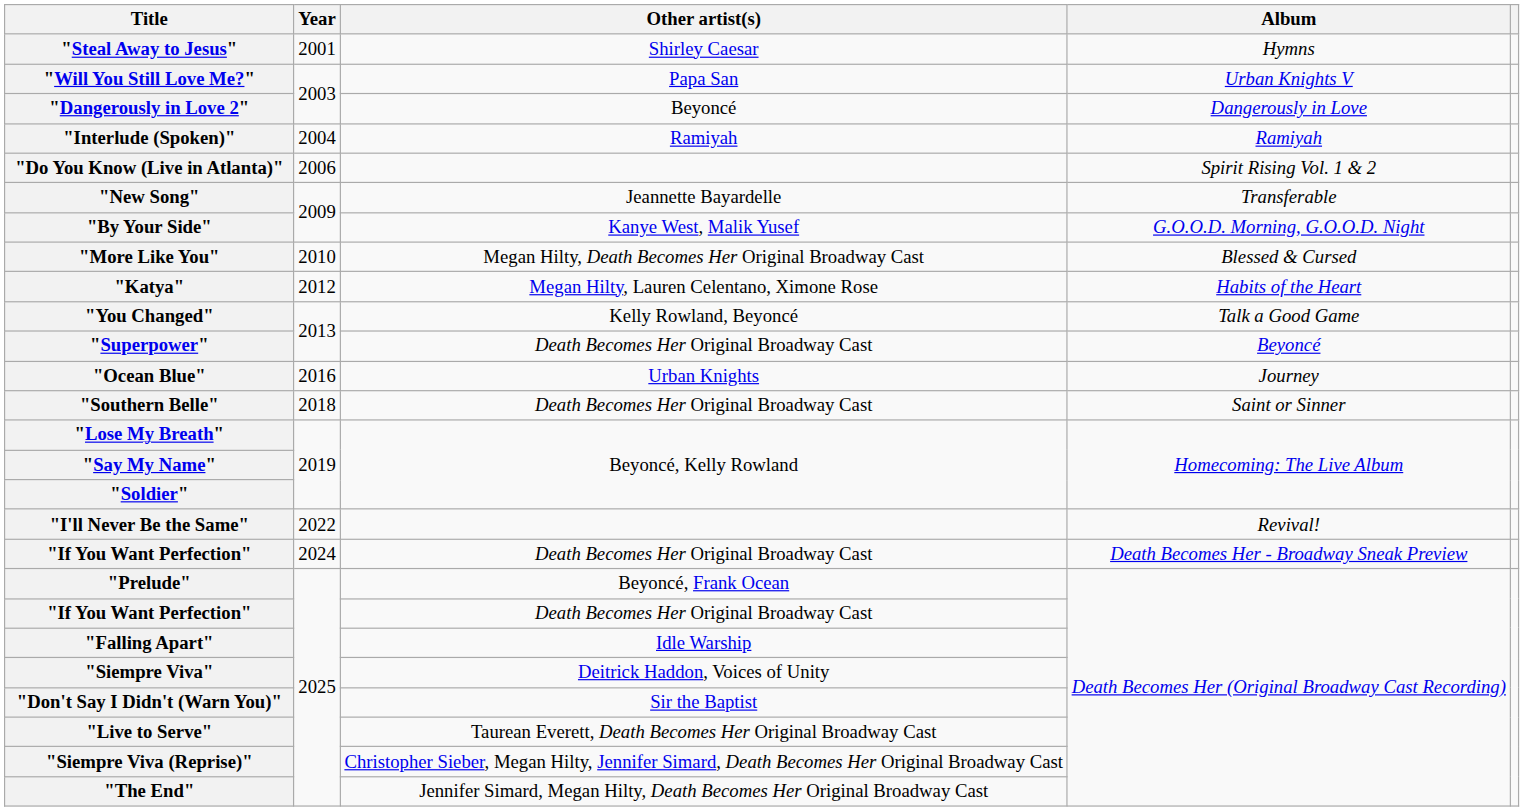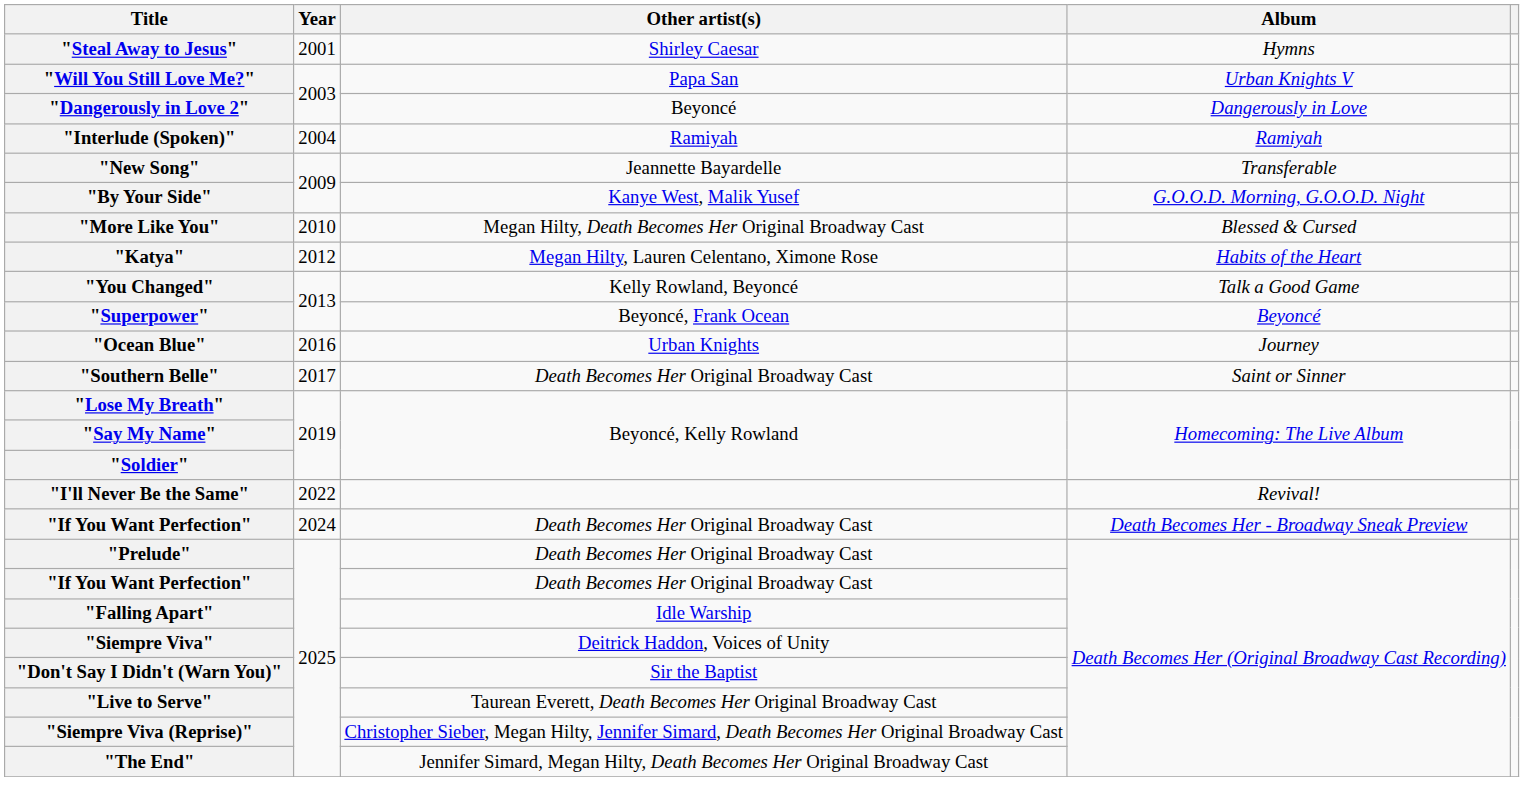 <table class="wikitable plainrowheaders" style="text-align:center;" border="1">
 <tr>
 <th scope="col" style="width:15em;">Title</th>
 <th scope="col">Year</th>
 <th scope="col">Other artist(s)</th>
 <th scope="col">Album</th>
 <th scope="col"></th>
 </tr>
 <tr>
 <th scope="row">"<a href='#'>Steal Away to Jesus</a>"</th>
 <td>2001</td>
 <td><a href='#'>Shirley Caesar</a></td>
 <td><em>Hymns</em></td>
 <td></td>
 </tr>
 <tr>
 <th scope="row">"<a href='#'>Will You Still Love Me?</a>"</th>
 <td rowspan="2">2003</td>
 <td><a href='#'>Papa San</a></td>
 <td><em><a href='#'>Urban Knights V</a></em></td>
 <td></td>
 </tr>
 <tr>
 <th scope="row">"<a href='#'>Dangerously in Love 2</a>"</th>
 <td>Beyoncé</td>
 <td><em><a href='#'>Dangerously in Love</a></em></td>
 <td></td>
 </tr>
 <tr>
 <th scope="row">"Interlude (Spoken)"</th>
 <td>2004</td>
 <td><a href='#'>Ramiyah</a></td>
 <td><em><a href='#'>Ramiyah</a></em></td>
-<td></td>
-</tr>
-<tr>
-<th scope="row">"Do You Know (Live in Atlanta)"</th>
-<td>2006</td>
-<td></td>
-<td><em>Spirit Rising Vol. 1 & 2</em></td>
 <td></td>
 </tr>
 <tr>
 <th scope="row">"New Song"</th>
 <td rowspan="2">2009</td>
 <td>Jeannette Bayardelle</td>
 <td><em>Transferable</em></td>
 <td></td>
 </tr>
 <tr>
 <th scope="row">"By Your Side"</th>
 <td><a href='#'>Kanye West</a>, <a href='#'>Malik Yusef</a></td>
 <td><em><a href='#'>G.O.O.D. Morning, G.O.O.D. Night</a></em></td>
 <td></td>
 </tr>
 <tr>
 <th scope="row">"More Like You"</th>
 <td>2010</td>
 <td>Megan Hilty, <em>Death Becomes Her</em> Original Broadway Cast</td>
 <td><em>Blessed & Cursed</em></td>
 <td></td>
 </tr>
 <tr>
 <th scope="row">"Katya"</th>
 <td>2012</td>
 <td><a href='#'>Megan Hilty</a>, Lauren Celentano, Ximone Rose</td>
 <td><em><a href='#'>Habits of the Heart</a></em></td>
 <td></td>
 </tr>
 <tr>
 <th scope="row">"You Changed"</th>
 <td rowspan="2">2013</td>
 <td>Kelly Rowland, Beyoncé</td>
 <td><em>Talk a Good Game</em></td>
 <td></td>
 </tr>
 <tr>
 <th scope="row">"<a href='#'>Superpower</a>"</th>
-<td><em>Death Becomes Her</em> Original Broadway Cast</td>
+<td>Beyoncé, <a href='#'>Frank Ocean</a></td>
 <td><em><a href='#'>Beyoncé</a></em></td>
 <td></td>
 </tr>
 <tr>
 <th scope="row">"Ocean Blue"</th>
 <td>2016</td>
 <td><a href='#'>Urban Knights</a></td>
 <td><em>Journey</em></td>
 <td></td>
 </tr>
 <tr>
 <th scope="row">"Southern Belle"</th>
-<td>2018</td>
+<td>2017</td>
 <td><em>Death Becomes Her</em> Original Broadway Cast</td>
 <td><em>Saint or Sinner</em></td>
 <td></td>
 </tr>
 <tr>
 <th scope="row">"<a href='#'>Lose My Breath</a>"</th>
 <td rowspan="3">2019</td>
 <td rowspan="3">Beyoncé, Kelly Rowland</td>
 <td rowspan="3"><em><a href='#'>Homecoming: The Live Album</a></em></td>
 <td rowspan="3"></td>
 </tr>
 <tr>
 <th scope="row">"<a href='#'>Say My Name</a>"</th>
 </tr>
 <tr>
 <th scope="row">"<a href='#'>Soldier</a>"</th>
 </tr>
 <tr>
 <th scope="row">"I'll Never Be the Same"</th>
 <td>2022</td>
 <td></td>
 <td><em>Revival!</em></td>
 <td></td>
 </tr>
 <tr>
 <th scope="row">"If You Want Perfection"</th>
 <td>2024</td>
 <td><em>Death Becomes Her</em> Original Broadway Cast</td>
 <td><em><a href='#'>Death Becomes Her - Broadway Sneak Preview</a></em></td>
 <td></td>
 </tr>
 <tr>
 <th scope="row">"Prelude"</th>
 <td rowspan="8">2025</td>
-<td>Beyoncé, <a href='#'>Frank Ocean</a></td>
+<td><em>Death Becomes Her</em> Original Broadway Cast</td>
 <td rowspan="8"><em><a href='#'>Death Becomes Her (Original Broadway Cast Recording)</a></em></td>
 <td rowspan="8"></td>
 </tr>
 <tr>
 <th scope="row">"If You Want Perfection"</th>
 <td><em>Death Becomes Her</em> Original Broadway Cast</td>
 </tr>
 <tr>
 <th scope="row">"Falling Apart"</th>
 <td><a href='#'>Idle Warship</a></td>
 </tr>
 <tr>
 <th scope="row">"Siempre Viva"</th>
 <td><a href='#'>Deitrick Haddon</a>, Voices of Unity</td>
 </tr>
 <tr>
 <th scope="row">"Don't Say I Didn't (Warn You)"</th>
 <td><a href='#'>Sir the Baptist</a></td>
 </tr>
 <tr>
 <th scope="row">"Live to Serve"</th>
 <td>Taurean Everett, <em>Death Becomes Her</em> Original Broadway Cast</td>
 </tr>
 <tr>
 <th scope="row">"Siempre Viva (Reprise)"</th>
 <td><a href='#'>Christopher Sieber</a>, Megan Hilty, <a href='#'>Jennifer Simard</a>, <em>Death Becomes Her</em> Original Broadway Cast</td>
 </tr>
 <tr>
 <th scope="row">"The End"</th>
 <td>Jennifer Simard, Megan Hilty, <em>Death Becomes Her</em> Original Broadway Cast</td>
 </tr>
 </table>
